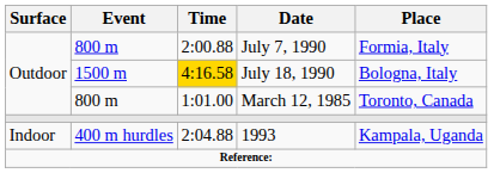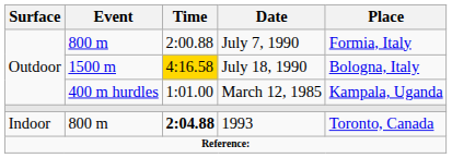 <table class="wikitable">
 <tr>
 <th>Surface</th>
 <th>Event</th>
 <th>Time</th>
 <th>Date</th>
 <th>Place</th>
 </tr>
 <tr>
 <td rowspan=3>Outdoor</td>
 <td><a href='#'>800 m</a></td>
 <td>2:00.88</td>
 <td>July 7, 1990</td>
 <td><a href='#'>Formia, Italy</a></td>
 </tr>
 <tr>
 <td><a href='#'>1500 m</a></td>
 <td style="background: gold;">4:16.58</td>
 <td>July 18, 1990</td>
 <td><a href='#'>Bologna, Italy</a></td>
 </tr>
 <tr>
-<td>800 m</td>
+<td><a href='#'>400 m hurdles</a></td>
 <td>1:01.00</td>
 <td>March 12, 1985</td>
-<td><a href='#'>Toronto, Canada</a></td>
+<td><a href='#'>Kampala, Uganda</a></td>
 </tr>
 <tr>
 <td colspan="6" style="background:#e6e6e6;"></td>
 </tr>
 <tr>
 <td rowspan=1>Indoor</td>
-<td><a href='#'>400 m hurdles</a></td>
-<td>2:04.88</td>
+<td>800 m</td>
+<td><strong>2:04.88</strong></td>
 <td>1993</td>
-<td><a href='#'>Kampala, Uganda</a></td>
+<td><a href='#'>Toronto, Canada</a></td>
 </tr>
 <tr>
 <td colspan="5"  style="font-size:8pt; text-align:center;"><strong>Reference:</strong></td>
 </tr>
 </table>
